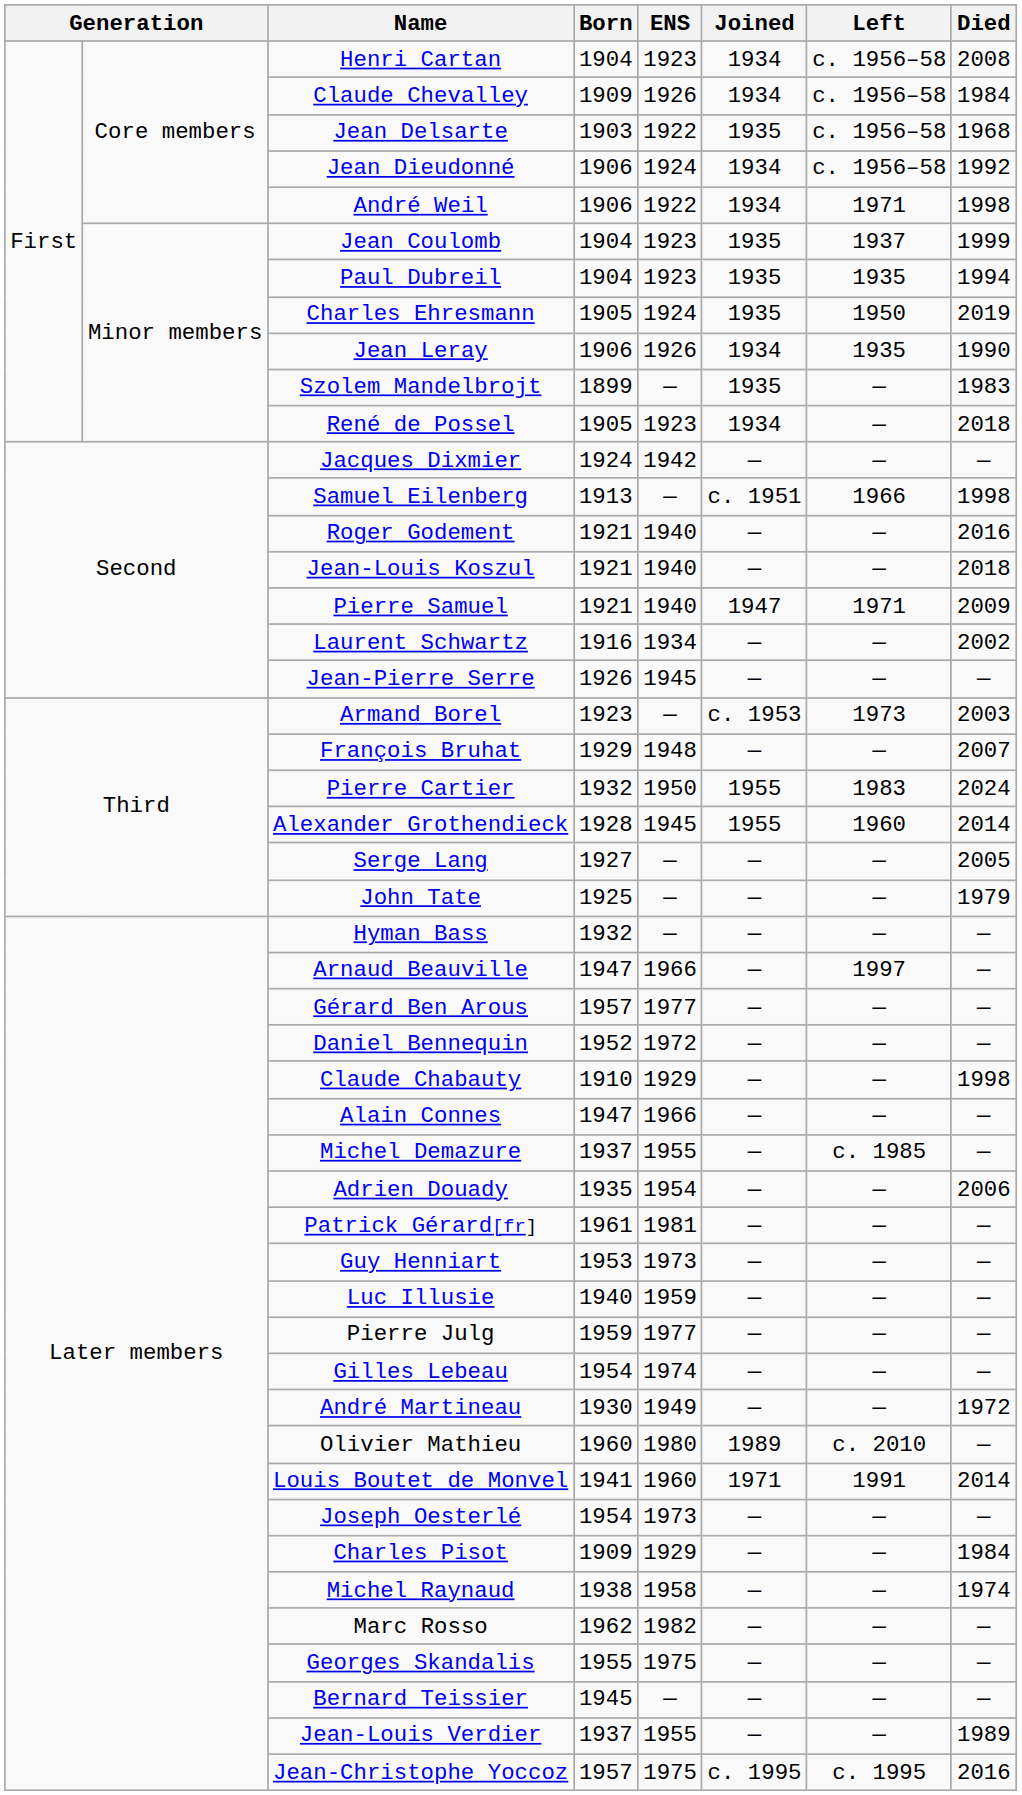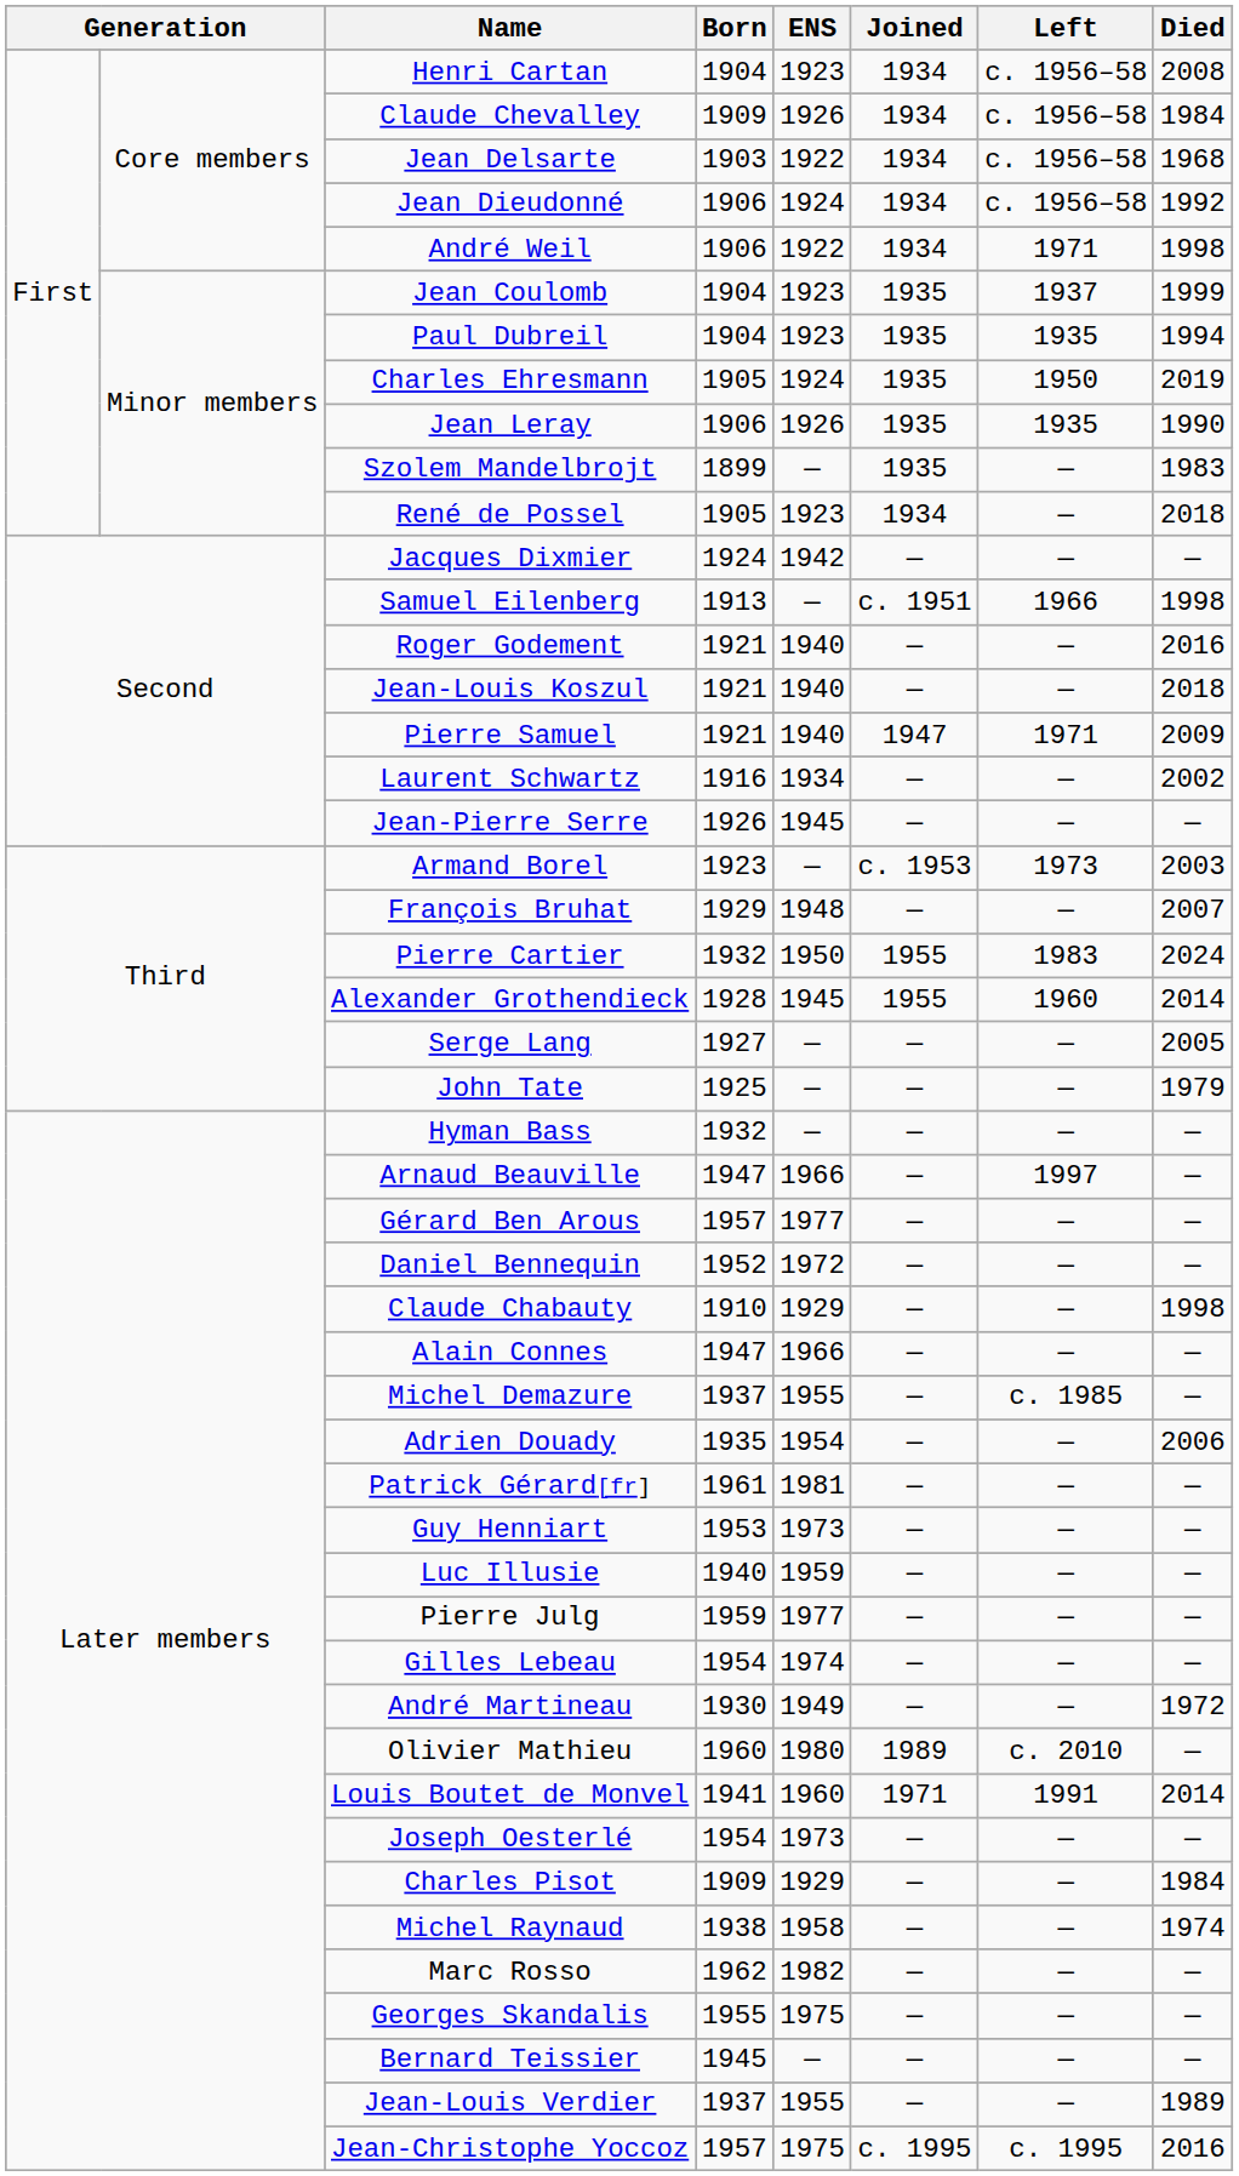 <table class="wikitable sortable" style="text-align: center">
 <tr>
 <th data-sort-type=number colspan="2">Generation</th>
 <th data-sort-type=text>Name</th>
 <th data-sort-type=number>Born</th>
 <th data-sort-type=number>ENS</th>
 <th data-sort-type=number>Joined</th>
 <th data-sort-type=number>Left</th>
 <th data-sort-type=number>Died</th>
 </tr>
 <tr>
 <td data-sort-value=1 rowspan="11">First</td>
 <td rowspan="5">Core members</td>
 <td data-sort-value="Cartan"><a href='#'>Henri Cartan</a></td>
 <td>1904</td>
 <td>1923</td>
 <td>1934</td>
 <td data-sort-value=1958>c. 1956–58</td>
 <td>2008</td>
 </tr>
 <tr>
 <td data-sort-value="Chevalley"><a href='#'>Claude Chevalley</a></td>
 <td>1909</td>
 <td>1926</td>
 <td>1934</td>
 <td data-sort-value=1958>c. 1956–58</td>
 <td>1984</td>
 </tr>
 <tr>
 <td data-sort-value="Delsarte"><a href='#'>Jean Delsarte</a></td>
 <td>1903</td>
 <td>1922</td>
-<td>1935</td>
+<td>1934</td>
 <td data-sort-value=1958>c. 1956–58</td>
 <td>1968</td>
 </tr>
 <tr>
 <td data-sort-value="Dieudonné"><a href='#'>Jean Dieudonné</a></td>
 <td>1906</td>
 <td>1924</td>
 <td>1934</td>
 <td data-sort-value=1958>c. 1956–58</td>
 <td>1992</td>
 </tr>
 <tr>
 <td data-sort-value="Weil"><a href='#'>André Weil</a></td>
 <td>1906</td>
 <td>1922</td>
 <td>1934</td>
 <td>1971</td>
 <td>1998</td>
 </tr>
 <tr>
 <td rowspan="6">Minor members</td>
 <td data-sort-value="Coulomb"><a href='#'>Jean Coulomb</a></td>
 <td>1904</td>
 <td>1923</td>
 <td>1935</td>
 <td>1937</td>
 <td>1999</td>
 </tr>
 <tr>
 <td data-sort-value="Dubreil"><a href='#'>Paul Dubreil</a></td>
 <td>1904</td>
 <td>1923</td>
 <td>1935</td>
 <td>1935</td>
 <td>1994</td>
 </tr>
 <tr>
 <td data-sort-value="Ehresmann"><a href='#'>Charles Ehresmann</a></td>
 <td>1905</td>
 <td>1924</td>
 <td>1935</td>
 <td>1950</td>
 <td>2019</td>
 </tr>
 <tr>
 <td data-sort-value="Leray"><a href='#'>Jean Leray</a></td>
 <td>1906</td>
 <td>1926</td>
-<td>1934</td>
+<td>1935</td>
 <td>1935</td>
 <td>1990</td>
 </tr>
 <tr>
 <td data-sort-value="Mandelbrojt"><a href='#'>Szolem Mandelbrojt</a></td>
 <td>1899</td>
 <td>—</td>
 <td>1935</td>
 <td>—</td>
 <td>1983</td>
 </tr>
 <tr>
 <td data-sort-value="Possel"><a href='#'>René de Possel</a></td>
 <td>1905</td>
 <td>1923</td>
 <td>1934</td>
 <td>—</td>
 <td>2018</td>
 </tr>
 <tr>
 <td data-sort-value=2 rowspan="7" colspan="2">Second</td>
 <td data-sort-value="Dixmier"><a href='#'>Jacques Dixmier</a></td>
 <td>1924</td>
 <td>1942</td>
 <td>—</td>
 <td>—</td>
 <td>—</td>
 </tr>
 <tr>
 <td data-sort-value="Eilenberg"><a href='#'>Samuel Eilenberg</a></td>
 <td>1913</td>
 <td>—</td>
 <td data-sort-value="1951">c. 1951</td>
 <td>1966</td>
 <td>1998</td>
 </tr>
 <tr>
 <td data-sort-value="Godement"><a href='#'>Roger Godement</a></td>
 <td>1921</td>
 <td>1940</td>
 <td>—</td>
 <td>—</td>
 <td>2016</td>
 </tr>
 <tr>
 <td data-sort-value="Koszul"><a href='#'>Jean-Louis Koszul</a></td>
 <td>1921</td>
 <td>1940</td>
 <td>—</td>
 <td>—</td>
 <td>2018</td>
 </tr>
 <tr>
 <td data-sort-value="Samuel"><a href='#'>Pierre Samuel</a></td>
 <td>1921</td>
 <td>1940</td>
 <td>1947</td>
 <td>1971</td>
 <td>2009</td>
 </tr>
 <tr>
 <td data-sort-value="Schwartz"><a href='#'>Laurent Schwartz</a></td>
 <td>1916</td>
 <td>1934</td>
 <td>—</td>
 <td>—</td>
 <td>2002</td>
 </tr>
 <tr>
 <td data-sort-value="Serre"><a href='#'>Jean-Pierre Serre</a></td>
 <td>1926</td>
 <td>1945</td>
 <td>—</td>
 <td>—</td>
 <td>—</td>
 </tr>
 <tr>
 <td data-sort-value=3 rowspan="6" colspan="2">Third</td>
 <td data-sort-value="Borel"><a href='#'>Armand Borel</a></td>
 <td>1923</td>
 <td>—</td>
 <td data-sort-value=1953>c. 1953</td>
 <td>1973</td>
 <td>2003</td>
 </tr>
 <tr>
 <td data-sort-value="Bruhat"><a href='#'>François Bruhat</a></td>
 <td>1929</td>
 <td>1948</td>
 <td>—</td>
 <td>—</td>
 <td>2007</td>
 </tr>
 <tr>
 <td data-sort-value="Cartier"><a href='#'>Pierre Cartier</a></td>
 <td>1932</td>
 <td>1950</td>
 <td>1955</td>
 <td>1983</td>
 <td>2024</td>
 </tr>
 <tr>
 <td data-sort-value="Grothendieck"><a href='#'>Alexander Grothendieck</a></td>
 <td>1928</td>
 <td>1945</td>
 <td>1955</td>
 <td>1960</td>
 <td>2014</td>
 </tr>
 <tr>
 <td data-sort-value="Lang"><a href='#'>Serge Lang</a></td>
 <td>1927</td>
 <td>—</td>
 <td>—</td>
 <td>—</td>
 <td>2005</td>
 </tr>
 <tr>
 <td data-sort-value="Tate"><a href='#'>John Tate</a></td>
 <td>1925</td>
 <td>—</td>
 <td>—</td>
 <td>—</td>
 <td>1979</td>
 </tr>
 <tr>
 <td data-sort-value=4 rowspan="24" colspan="2">Later members</td>
 <td data-sort-value="Bass"><a href='#'>Hyman Bass</a></td>
 <td>1932</td>
 <td>—</td>
 <td>—</td>
 <td>—</td>
 <td>—</td>
 </tr>
 <tr>
 <td data-sort-value="Beauville"><a href='#'>Arnaud Beauville</a></td>
 <td>1947</td>
 <td>1966</td>
 <td>—</td>
 <td>1997</td>
 <td>—</td>
 </tr>
 <tr>
 <td data-sort-value="Ben Arous"><a href='#'>Gérard Ben Arous</a></td>
 <td>1957</td>
 <td>1977</td>
 <td>—</td>
 <td>—</td>
 <td>—</td>
 </tr>
 <tr>
 <td data-sort-value="Bennequin"><a href='#'>Daniel Bennequin</a></td>
 <td>1952</td>
 <td>1972</td>
 <td>—</td>
 <td>—</td>
 <td>—</td>
 </tr>
 <tr>
 <td data-sort-value="Chabauty"><a href='#'>Claude Chabauty</a></td>
 <td>1910</td>
 <td>1929</td>
 <td>—</td>
 <td>—</td>
 <td>1998</td>
 </tr>
 <tr>
 <td data-sort-value="Connes"><a href='#'>Alain Connes</a></td>
 <td>1947</td>
 <td>1966</td>
 <td>—</td>
 <td>—</td>
 <td>—</td>
 </tr>
 <tr>
 <td data-sort-value="Demazure"><a href='#'>Michel Demazure</a></td>
 <td>1937</td>
 <td>1955</td>
 <td>—</td>
 <td data-sort-value="1985">c. 1985</td>
 <td>—</td>
 </tr>
 <tr>
 <td data-sort-value="Douady"><a href='#'>Adrien Douady</a></td>
 <td>1935</td>
 <td>1954</td>
 <td>—</td>
 <td>—</td>
 <td>2006</td>
 </tr>
 <tr>
 <td data-sort-value="Gérard"><a href='#'>Patrick Gérard</a><small><a href='#'>[fr</a>]</small></td>
 <td>1961</td>
 <td>1981</td>
 <td>—</td>
 <td>—</td>
 <td>—</td>
 </tr>
 <tr>
 <td data-sort-value="Henniart"><a href='#'>Guy Henniart</a></td>
 <td>1953</td>
 <td>1973</td>
 <td>—</td>
 <td>—</td>
 <td>—</td>
 </tr>
 <tr>
 <td data-sort-value="Illusie"><a href='#'>Luc Illusie</a></td>
 <td>1940</td>
 <td>1959</td>
 <td>—</td>
 <td>—</td>
 <td>—</td>
 </tr>
 <tr>
 <td data-sort-value="Julg">Pierre Julg</td>
 <td>1959</td>
 <td>1977</td>
 <td>—</td>
 <td>—</td>
 <td>—</td>
 </tr>
 <tr>
 <td data-sort-value="Lebeau"><a href='#'>Gilles Lebeau</a></td>
 <td>1954</td>
 <td>1974</td>
 <td>—</td>
 <td>—</td>
 <td>—</td>
 </tr>
 <tr>
 <td data-sort-value="Martineau"><a href='#'>André Martineau</a></td>
 <td>1930</td>
 <td>1949</td>
 <td>—</td>
 <td>—</td>
 <td>1972</td>
 </tr>
 <tr>
 <td data-sort-value="Mathieu">Olivier Mathieu</td>
 <td>1960</td>
 <td>1980</td>
 <td>1989</td>
 <td>c. 2010</td>
 <td>—</td>
 </tr>
 <tr>
 <td data-sort-value="Monvel"><a href='#'>Louis Boutet de Monvel</a></td>
 <td>1941</td>
 <td>1960</td>
 <td>1971</td>
 <td>1991</td>
 <td>2014</td>
 </tr>
 <tr>
 <td data-sort-value="Oesterlé"><a href='#'>Joseph Oesterlé</a></td>
 <td>1954</td>
 <td>1973</td>
 <td>—</td>
 <td>—</td>
 <td>—</td>
 </tr>
 <tr>
 <td data-sort-value="Pisot"><a href='#'>Charles Pisot</a></td>
 <td>1909</td>
 <td>1929</td>
 <td>—</td>
 <td>—</td>
 <td>1984</td>
 </tr>
 <tr>
 <td data-sort-value="Raynaud"><a href='#'>Michel Raynaud</a></td>
 <td>1938</td>
 <td>1958</td>
 <td>—</td>
 <td>—</td>
 <td>1974</td>
 </tr>
 <tr>
 <td data-sort-value="Rosso">Marc Rosso</td>
 <td>1962</td>
 <td>1982</td>
 <td>—</td>
 <td>—</td>
 <td>—</td>
 </tr>
 <tr>
 <td data-sort-value="Skandalis"><a href='#'>Georges Skandalis</a></td>
 <td>1955</td>
 <td>1975</td>
 <td>—</td>
 <td>—</td>
 <td>—</td>
 </tr>
 <tr>
 <td data-sort-value="Teissier"><a href='#'>Bernard Teissier</a></td>
 <td>1945</td>
 <td>—</td>
 <td>—</td>
 <td>—</td>
 <td>—</td>
 </tr>
 <tr>
 <td data-sort-value="Verdier"><a href='#'>Jean-Louis Verdier</a></td>
 <td>1937</td>
 <td>1955</td>
 <td>—</td>
 <td>—</td>
 <td>1989</td>
 </tr>
 <tr>
 <td data-sort-value="Yoccoz"><a href='#'>Jean-Christophe Yoccoz</a></td>
 <td>1957</td>
 <td>1975</td>
 <td data-sort-value="1995">c. 1995</td>
 <td data-sort-value="1995">c. 1995</td>
 <td>2016</td>
 </tr>
 </table>
